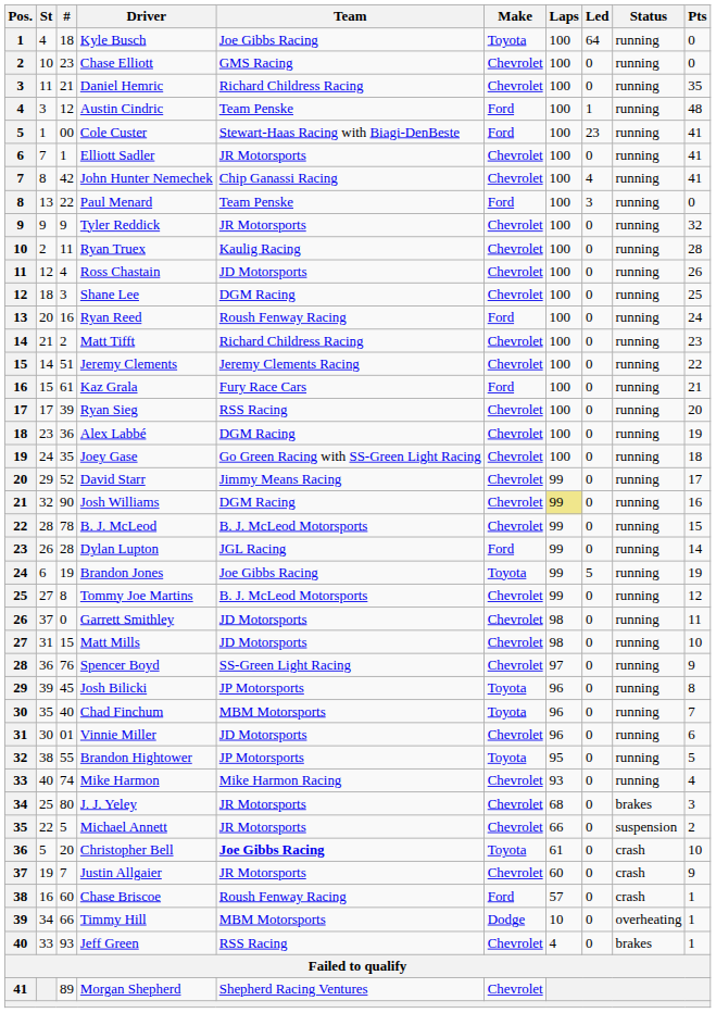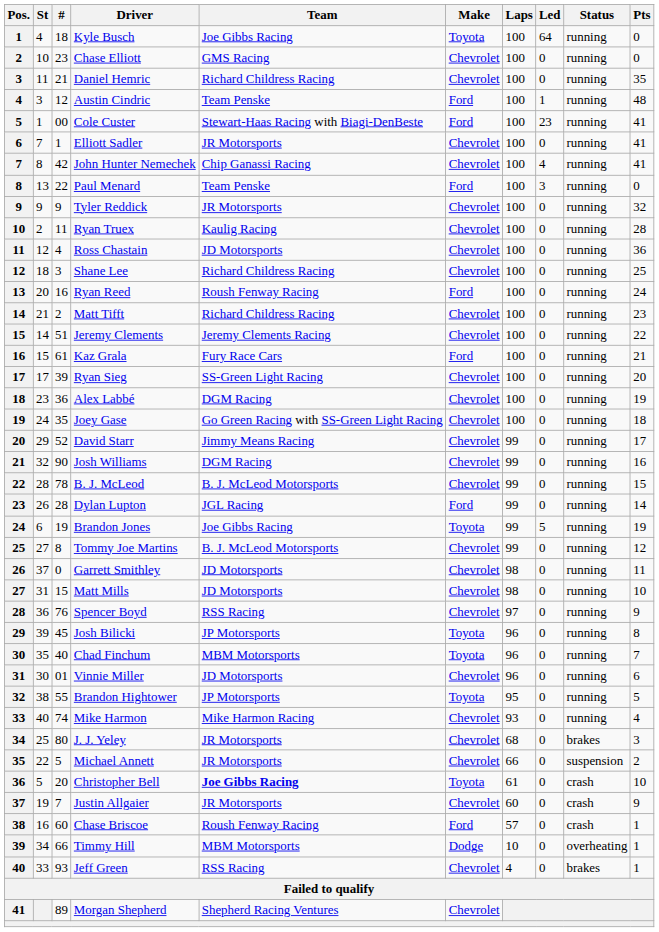 <table class="wikitable" style="font-size:95%">
 <tr>
 <th>Pos.</th>
 <th>St</th>
 <th>#</th>
 <th>Driver</th>
 <th>Team</th>
 <th>Make</th>
 <th>Laps</th>
 <th>Led</th>
 <th>Status</th>
 <th>Pts</th>
 </tr>
 <tr>
 <th>1</th>
 <td>4</td>
 <td>18</td>
 <td><a href='#'>Kyle Busch</a></td>
 <td><a href='#'>Joe Gibbs Racing</a></td>
 <td><a href='#'>Toyota</a></td>
 <td>100</td>
 <td>64</td>
 <td>running</td>
 <td>0</td>
 </tr>
 <tr>
 <th>2</th>
 <td>10</td>
 <td>23</td>
 <td><a href='#'>Chase Elliott</a></td>
 <td><a href='#'>GMS Racing</a></td>
 <td><a href='#'>Chevrolet</a></td>
 <td>100</td>
 <td>0</td>
 <td>running</td>
 <td>0</td>
 </tr>
 <tr>
 <th>3</th>
 <td>11</td>
 <td>21</td>
 <td><a href='#'>Daniel Hemric</a></td>
 <td><a href='#'>Richard Childress Racing</a></td>
 <td><a href='#'>Chevrolet</a></td>
 <td>100</td>
 <td>0</td>
 <td>running</td>
 <td>35</td>
 </tr>
 <tr>
 <th>4</th>
 <td>3</td>
 <td>12</td>
 <td><a href='#'>Austin Cindric</a></td>
 <td><a href='#'>Team Penske</a></td>
 <td><a href='#'>Ford</a></td>
 <td>100</td>
 <td>1</td>
 <td>running</td>
 <td>48</td>
 </tr>
 <tr>
 <th>5</th>
 <td>1</td>
 <td>00</td>
 <td><a href='#'>Cole Custer</a></td>
 <td><a href='#'>Stewart-Haas Racing</a> with <a href='#'>Biagi-DenBeste</a></td>
 <td><a href='#'>Ford</a></td>
 <td>100</td>
 <td>23</td>
 <td>running</td>
 <td>41</td>
 </tr>
 <tr>
 <th>6</th>
 <td>7</td>
 <td>1</td>
 <td><a href='#'>Elliott Sadler</a></td>
 <td><a href='#'>JR Motorsports</a></td>
 <td><a href='#'>Chevrolet</a></td>
 <td>100</td>
 <td>0</td>
 <td>running</td>
 <td>41</td>
 </tr>
 <tr>
 <th>7</th>
 <td>8</td>
 <td>42</td>
 <td><a href='#'>John Hunter Nemechek</a></td>
 <td><a href='#'>Chip Ganassi Racing</a></td>
 <td><a href='#'>Chevrolet</a></td>
 <td>100</td>
 <td>4</td>
 <td>running</td>
 <td>41</td>
 </tr>
 <tr>
 <th>8</th>
 <td>13</td>
 <td>22</td>
 <td><a href='#'>Paul Menard</a></td>
 <td><a href='#'>Team Penske</a></td>
 <td><a href='#'>Ford</a></td>
 <td>100</td>
 <td>3</td>
 <td>running</td>
 <td>0</td>
 </tr>
 <tr>
 <th>9</th>
 <td>9</td>
 <td>9</td>
 <td><a href='#'>Tyler Reddick</a></td>
 <td><a href='#'>JR Motorsports</a></td>
 <td><a href='#'>Chevrolet</a></td>
 <td>100</td>
 <td>0</td>
 <td>running</td>
 <td>32</td>
 </tr>
 <tr>
 <th>10</th>
 <td>2</td>
 <td>11</td>
 <td><a href='#'>Ryan Truex</a></td>
 <td><a href='#'>Kaulig Racing</a></td>
 <td><a href='#'>Chevrolet</a></td>
 <td>100</td>
 <td>0</td>
 <td>running</td>
 <td>28</td>
 </tr>
 <tr>
 <th>11</th>
 <td>12</td>
 <td>4</td>
 <td><a href='#'>Ross Chastain</a></td>
 <td><a href='#'>JD Motorsports</a></td>
 <td><a href='#'>Chevrolet</a></td>
 <td>100</td>
 <td>0</td>
 <td>running</td>
-<td>26</td>
+<td>36</td>
 </tr>
 <tr>
 <th>12</th>
 <td>18</td>
 <td>3</td>
 <td><a href='#'>Shane Lee</a></td>
-<td><a href='#'>DGM Racing</a></td>
+<td><a href='#'>Richard Childress Racing</a></td>
 <td><a href='#'>Chevrolet</a></td>
 <td>100</td>
 <td>0</td>
 <td>running</td>
 <td>25</td>
 </tr>
 <tr>
 <th>13</th>
 <td>20</td>
 <td>16</td>
 <td><a href='#'>Ryan Reed</a></td>
 <td><a href='#'>Roush Fenway Racing</a></td>
 <td><a href='#'>Ford</a></td>
 <td>100</td>
 <td>0</td>
 <td>running</td>
 <td>24</td>
 </tr>
 <tr>
 <th>14</th>
 <td>21</td>
 <td>2</td>
 <td><a href='#'>Matt Tifft</a></td>
 <td><a href='#'>Richard Childress Racing</a></td>
 <td><a href='#'>Chevrolet</a></td>
 <td>100</td>
 <td>0</td>
 <td>running</td>
 <td>23</td>
 </tr>
 <tr>
 <th>15</th>
 <td>14</td>
 <td>51</td>
 <td><a href='#'>Jeremy Clements</a></td>
 <td><a href='#'>Jeremy Clements Racing</a></td>
 <td><a href='#'>Chevrolet</a></td>
 <td>100</td>
 <td>0</td>
 <td>running</td>
 <td>22</td>
 </tr>
 <tr>
 <th>16</th>
 <td>15</td>
 <td>61</td>
 <td><a href='#'>Kaz Grala</a></td>
 <td><a href='#'>Fury Race Cars</a></td>
 <td><a href='#'>Ford</a></td>
 <td>100</td>
 <td>0</td>
 <td>running</td>
 <td>21</td>
 </tr>
 <tr>
 <th>17</th>
 <td>17</td>
 <td>39</td>
 <td><a href='#'>Ryan Sieg</a></td>
-<td><a href='#'>RSS Racing</a></td>
+<td><a href='#'>SS-Green Light Racing</a></td>
 <td><a href='#'>Chevrolet</a></td>
 <td>100</td>
 <td>0</td>
 <td>running</td>
 <td>20</td>
 </tr>
 <tr>
 <th>18</th>
 <td>23</td>
 <td>36</td>
 <td><a href='#'>Alex Labbé</a></td>
 <td><a href='#'>DGM Racing</a></td>
 <td><a href='#'>Chevrolet</a></td>
 <td>100</td>
 <td>0</td>
 <td>running</td>
 <td>19</td>
 </tr>
 <tr>
 <th>19</th>
 <td>24</td>
 <td>35</td>
 <td><a href='#'>Joey Gase</a></td>
 <td><a href='#'>Go Green Racing</a> with <a href='#'>SS-Green Light Racing</a></td>
 <td><a href='#'>Chevrolet</a></td>
 <td>100</td>
 <td>0</td>
 <td>running</td>
 <td>18</td>
 </tr>
 <tr>
 <th>20</th>
 <td>29</td>
 <td>52</td>
 <td><a href='#'>David Starr</a></td>
 <td><a href='#'>Jimmy Means Racing</a></td>
 <td><a href='#'>Chevrolet</a></td>
 <td>99</td>
 <td>0</td>
 <td>running</td>
 <td>17</td>
 </tr>
 <tr>
 <th>21</th>
 <td>32</td>
 <td>90</td>
 <td><a href='#'>Josh Williams</a></td>
 <td><a href='#'>DGM Racing</a></td>
 <td><a href='#'>Chevrolet</a></td>
-<td style="background: khaki;">99</td>
+<td>99</td>
 <td>0</td>
 <td>running</td>
 <td>16</td>
 </tr>
 <tr>
 <th>22</th>
 <td>28</td>
 <td>78</td>
 <td><a href='#'>B. J. McLeod</a></td>
 <td><a href='#'>B. J. McLeod Motorsports</a></td>
 <td><a href='#'>Chevrolet</a></td>
 <td>99</td>
 <td>0</td>
 <td>running</td>
 <td>15</td>
 </tr>
 <tr>
 <th>23</th>
 <td>26</td>
 <td>28</td>
 <td><a href='#'>Dylan Lupton</a></td>
 <td><a href='#'>JGL Racing</a></td>
 <td><a href='#'>Ford</a></td>
 <td>99</td>
 <td>0</td>
 <td>running</td>
 <td>14</td>
 </tr>
 <tr>
 <th>24</th>
 <td>6</td>
 <td>19</td>
 <td><a href='#'>Brandon Jones</a></td>
 <td><a href='#'>Joe Gibbs Racing</a></td>
 <td><a href='#'>Toyota</a></td>
 <td>99</td>
 <td>5</td>
 <td>running</td>
 <td>19</td>
 </tr>
 <tr>
 <th>25</th>
 <td>27</td>
 <td>8</td>
 <td><a href='#'>Tommy Joe Martins</a></td>
 <td><a href='#'>B. J. McLeod Motorsports</a></td>
 <td><a href='#'>Chevrolet</a></td>
 <td>99</td>
 <td>0</td>
 <td>running</td>
 <td>12</td>
 </tr>
 <tr>
 <th>26</th>
 <td>37</td>
 <td>0</td>
 <td><a href='#'>Garrett Smithley</a></td>
 <td><a href='#'>JD Motorsports</a></td>
 <td><a href='#'>Chevrolet</a></td>
 <td>98</td>
 <td>0</td>
 <td>running</td>
 <td>11</td>
 </tr>
 <tr>
 <th>27</th>
 <td>31</td>
 <td>15</td>
 <td><a href='#'>Matt Mills</a></td>
 <td><a href='#'>JD Motorsports</a></td>
 <td><a href='#'>Chevrolet</a></td>
 <td>98</td>
 <td>0</td>
 <td>running</td>
 <td>10</td>
 </tr>
 <tr>
 <th>28</th>
 <td>36</td>
 <td>76</td>
 <td><a href='#'>Spencer Boyd</a></td>
-<td><a href='#'>SS-Green Light Racing</a></td>
+<td><a href='#'>RSS Racing</a></td>
 <td><a href='#'>Chevrolet</a></td>
 <td>97</td>
 <td>0</td>
 <td>running</td>
 <td>9</td>
 </tr>
 <tr>
 <th>29</th>
 <td>39</td>
 <td>45</td>
 <td><a href='#'>Josh Bilicki</a></td>
 <td><a href='#'>JP Motorsports</a></td>
 <td><a href='#'>Toyota</a></td>
 <td>96</td>
 <td>0</td>
 <td>running</td>
 <td>8</td>
 </tr>
 <tr>
 <th>30</th>
 <td>35</td>
 <td>40</td>
 <td><a href='#'>Chad Finchum</a></td>
 <td><a href='#'>MBM Motorsports</a></td>
 <td><a href='#'>Toyota</a></td>
 <td>96</td>
 <td>0</td>
 <td>running</td>
 <td>7</td>
 </tr>
 <tr>
 <th>31</th>
 <td>30</td>
 <td>01</td>
 <td><a href='#'>Vinnie Miller</a></td>
 <td><a href='#'>JD Motorsports</a></td>
 <td><a href='#'>Chevrolet</a></td>
 <td>96</td>
 <td>0</td>
 <td>running</td>
 <td>6</td>
 </tr>
 <tr>
 <th>32</th>
 <td>38</td>
 <td>55</td>
 <td><a href='#'>Brandon Hightower</a></td>
 <td><a href='#'>JP Motorsports</a></td>
 <td><a href='#'>Toyota</a></td>
 <td>95</td>
 <td>0</td>
 <td>running</td>
 <td>5</td>
 </tr>
 <tr>
 <th>33</th>
 <td>40</td>
 <td>74</td>
 <td><a href='#'>Mike Harmon</a></td>
 <td><a href='#'>Mike Harmon Racing</a></td>
 <td><a href='#'>Chevrolet</a></td>
 <td>93</td>
 <td>0</td>
 <td>running</td>
 <td>4</td>
 </tr>
 <tr>
 <th>34</th>
 <td>25</td>
 <td>80</td>
 <td><a href='#'>J. J. Yeley</a></td>
 <td><a href='#'>JR Motorsports</a></td>
 <td><a href='#'>Chevrolet</a></td>
 <td>68</td>
 <td>0</td>
 <td>brakes</td>
 <td>3</td>
 </tr>
 <tr>
 <th>35</th>
 <td>22</td>
 <td>5</td>
 <td><a href='#'>Michael Annett</a></td>
 <td><a href='#'>JR Motorsports</a></td>
 <td><a href='#'>Chevrolet</a></td>
 <td>66</td>
 <td>0</td>
 <td>suspension</td>
 <td>2</td>
 </tr>
 <tr>
 <th>36</th>
 <td>5</td>
 <td>20</td>
 <td><a href='#'>Christopher Bell</a></td>
 <td><strong><a href='#'>Joe Gibbs Racing</a></strong></td>
 <td><a href='#'>Toyota</a></td>
 <td>61</td>
 <td>0</td>
 <td>crash</td>
 <td>10</td>
 </tr>
 <tr>
 <th>37</th>
 <td>19</td>
 <td>7</td>
 <td><a href='#'>Justin Allgaier</a></td>
 <td><a href='#'>JR Motorsports</a></td>
 <td><a href='#'>Chevrolet</a></td>
 <td>60</td>
 <td>0</td>
 <td>crash</td>
 <td>9</td>
 </tr>
 <tr>
 <th>38</th>
 <td>16</td>
 <td>60</td>
 <td><a href='#'>Chase Briscoe</a></td>
 <td><a href='#'>Roush Fenway Racing</a></td>
 <td><a href='#'>Ford</a></td>
 <td>57</td>
 <td>0</td>
 <td>crash</td>
 <td>1</td>
 </tr>
 <tr>
 <th>39</th>
 <td>34</td>
 <td>66</td>
 <td><a href='#'>Timmy Hill</a></td>
 <td><a href='#'>MBM Motorsports</a></td>
 <td><a href='#'>Dodge</a></td>
 <td>10</td>
 <td>0</td>
 <td>overheating</td>
 <td>1</td>
 </tr>
 <tr>
 <th>40</th>
 <td>33</td>
 <td>93</td>
 <td><a href='#'>Jeff Green</a></td>
 <td><a href='#'>RSS Racing</a></td>
 <td><a href='#'>Chevrolet</a></td>
 <td>4</td>
 <td>0</td>
 <td>brakes</td>
 <td>1</td>
 </tr>
 <tr>
 <th colspan="10">Failed to qualify</th>
 </tr>
 <tr>
 <th>41</th>
 <th></th>
 <td>89</td>
 <td><a href='#'>Morgan Shepherd</a></td>
 <td><a href='#'>Shepherd Racing Ventures</a></td>
 <td><a href='#'>Chevrolet</a></td>
 <th colspan="4"></th>
 </tr>
 <tr>
 <th colspan="10"></th>
 </tr>
 </table>
